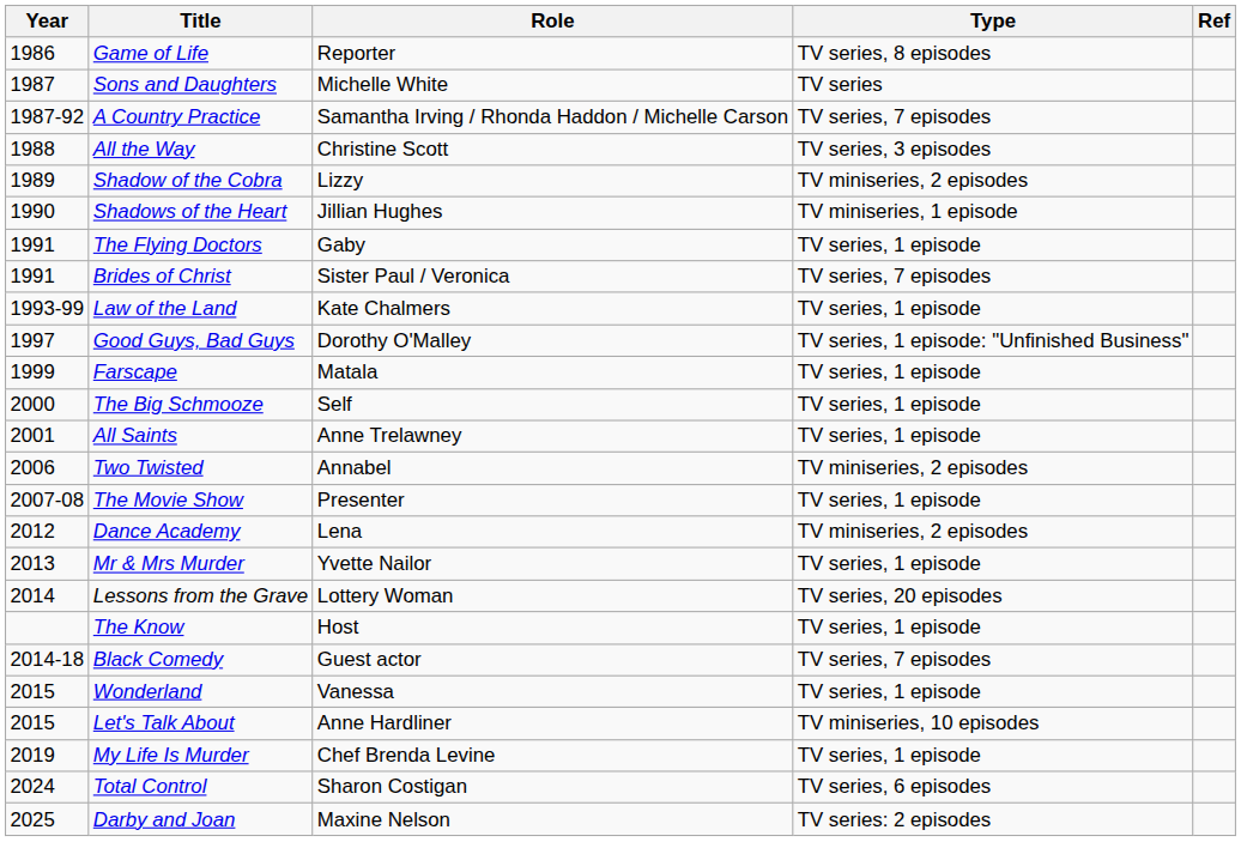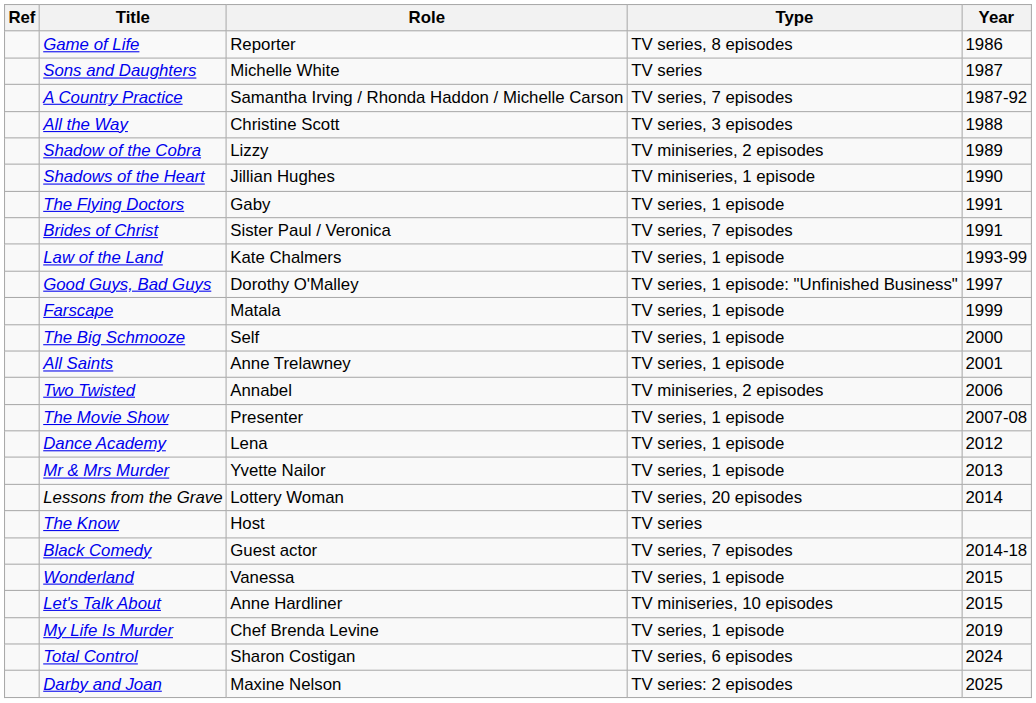 <table class="wikitable sortable">
 <tr>
-<th>Year</th>
+<th>Ref</th>
 <th>Title</th>
 <th>Role</th>
 <th>Type</th>
-<th>Ref</th>
+<th>Year</th>
 </tr>
 <tr>
-<td>1986</td>
+<td></td>
 <td><em><a href='#'>Game of Life</a></em></td>
 <td>Reporter</td>
 <td>TV series, 8 episodes</td>
-<td></td>
+<td>1986</td>
 </tr>
 <tr>
-<td>1987</td>
+<td></td>
 <td><em><a href='#'>Sons and Daughters</a></em></td>
 <td>Michelle White</td>
 <td>TV series</td>
-<td></td>
+<td>1987</td>
 </tr>
 <tr>
-<td>1987-92</td>
+<td></td>
 <td><em><a href='#'>A Country Practice</a></em></td>
 <td>Samantha Irving / Rhonda Haddon / Michelle Carson</td>
 <td>TV series, 7 episodes</td>
-<td></td>
+<td>1987-92</td>
 </tr>
 <tr>
-<td>1988</td>
+<td></td>
 <td><em><a href='#'>All the Way</a></em></td>
 <td>Christine Scott</td>
 <td>TV series, 3 episodes</td>
-<td></td>
+<td>1988</td>
 </tr>
 <tr>
-<td>1989</td>
+<td></td>
 <td><em><a href='#'>Shadow of the Cobra</a></em></td>
 <td>Lizzy</td>
 <td>TV miniseries, 2 episodes</td>
-<td></td>
+<td>1989</td>
 </tr>
 <tr>
-<td>1990</td>
+<td></td>
 <td><em><a href='#'>Shadows of the Heart</a></em></td>
 <td>Jillian Hughes</td>
 <td>TV miniseries, 1 episode</td>
-<td></td>
+<td>1990</td>
 </tr>
 <tr>
-<td>1991</td>
+<td></td>
 <td><em><a href='#'>The Flying Doctors</a></em></td>
 <td>Gaby</td>
 <td>TV series, 1  episode</td>
-<td></td>
+<td>1991</td>
 </tr>
 <tr>
-<td>1991</td>
+<td></td>
 <td><em><a href='#'>Brides of Christ</a></em></td>
 <td>Sister Paul / Veronica</td>
 <td>TV series, 7 episodes</td>
-<td></td>
+<td>1991</td>
 </tr>
 <tr>
-<td>1993-99</td>
+<td></td>
 <td><em><a href='#'>Law of the Land</a></em></td>
 <td>Kate Chalmers</td>
 <td>TV series, 1 episode</td>
-<td></td>
+<td>1993-99</td>
 </tr>
 <tr>
-<td>1997</td>
+<td></td>
 <td><em><a href='#'>Good Guys, Bad Guys</a></em></td>
 <td>Dorothy O'Malley</td>
 <td>TV series, 1 episode: "Unfinished Business"</td>
-<td></td>
+<td>1997</td>
 </tr>
 <tr>
-<td>1999</td>
+<td></td>
 <td><em><a href='#'>Farscape</a></em></td>
 <td>Matala</td>
 <td>TV series, 1  episode</td>
-<td></td>
+<td>1999</td>
 </tr>
 <tr>
-<td>2000</td>
+<td></td>
 <td><em><a href='#'>The Big Schmooze</a></em></td>
 <td>Self</td>
 <td>TV series, 1 episode</td>
-<td></td>
+<td>2000</td>
 </tr>
 <tr>
-<td>2001</td>
+<td></td>
 <td><em><a href='#'>All Saints</a></em></td>
 <td>Anne Trelawney</td>
 <td>TV series, 1 episode</td>
-<td></td>
+<td>2001</td>
 </tr>
 <tr>
-<td>2006</td>
+<td></td>
 <td><em><a href='#'>Two Twisted</a></em></td>
 <td>Annabel</td>
 <td>TV miniseries, 2 episodes</td>
-<td></td>
+<td>2006</td>
 </tr>
 <tr>
-<td>2007-08</td>
+<td></td>
 <td><em><a href='#'>The Movie Show</a></em></td>
 <td>Presenter</td>
 <td>TV series, 1 episode</td>
-<td></td>
+<td>2007-08</td>
 </tr>
 <tr>
-<td>2012</td>
+<td></td>
 <td><em><a href='#'>Dance Academy</a></em></td>
 <td>Lena</td>
-<td>TV miniseries, 2 episodes</td>
-<td></td>
+<td>TV series, 1 episode</td>
+<td>2012</td>
 </tr>
 <tr>
-<td>2013</td>
+<td></td>
 <td><em><a href='#'>Mr & Mrs Murder</a></em></td>
 <td>Yvette Nailor</td>
 <td>TV series, 1 episode</td>
-<td></td>
+<td>2013</td>
 </tr>
 <tr>
-<td>2014</td>
+<td></td>
 <td><em>Lessons from the Grave</em></td>
 <td>Lottery Woman</td>
 <td>TV series, 20 episodes</td>
-<td></td>
+<td>2014</td>
 </tr>
 <tr>
 <td></td>
 <td><em><a href='#'>The Know</a></em></td>
 <td>Host</td>
-<td>TV series, 1 episode</td>
+<td>TV series</td>
 <td></td>
 </tr>
 <tr>
-<td>2014-18</td>
+<td></td>
 <td><em><a href='#'>Black Comedy</a></em></td>
 <td>Guest actor</td>
 <td>TV series, 7 episodes</td>
-<td></td>
+<td>2014-18</td>
 </tr>
 <tr>
-<td>2015</td>
+<td></td>
 <td><em><a href='#'>Wonderland</a></em></td>
 <td>Vanessa</td>
 <td>TV series, 1 episode</td>
-<td></td>
+<td>2015</td>
 </tr>
 <tr>
-<td>2015</td>
+<td></td>
 <td><em><a href='#'>Let's Talk About</a></em></td>
 <td>Anne Hardliner</td>
 <td>TV miniseries, 10 episodes</td>
-<td></td>
+<td>2015</td>
 </tr>
 <tr>
-<td>2019</td>
+<td></td>
 <td><em><a href='#'>My Life Is Murder</a></em></td>
 <td>Chef Brenda Levine</td>
 <td>TV series, 1 episode</td>
-<td></td>
+<td>2019</td>
 </tr>
 <tr>
-<td>2024</td>
+<td></td>
 <td><em><a href='#'>Total Control</a></em></td>
 <td>Sharon Costigan</td>
 <td>TV series, 6 episodes</td>
-<td></td>
+<td>2024</td>
 </tr>
 <tr>
-<td>2025</td>
+<td></td>
 <td><a href='#'><em>Darby and Joan</em></a></td>
 <td>Maxine Nelson</td>
 <td>TV series: 2 episodes</td>
-<td></td>
+<td>2025</td>
 </tr>
 </table>
